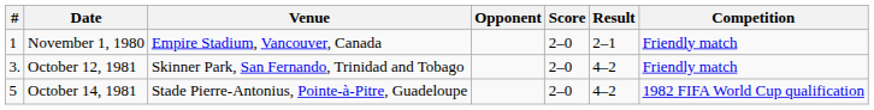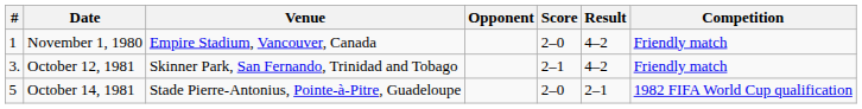 <table class="wikitable">
 <tr>
 <th>#</th>
 <th>Date</th>
 <th>Venue</th>
 <th>Opponent</th>
 <th>Score</th>
 <th>Result</th>
 <th>Competition</th>
 </tr>
 <tr>
 <td>1</td>
 <td>November 1, 1980</td>
 <td><a href='#'>Empire Stadium</a>, <a href='#'>Vancouver</a>, Canada</td>
 <td></td>
 <td>2–0</td>
-<td>2–1</td>
+<td>4–2</td>
 <td><a href='#'>Friendly match</a></td>
 </tr>
 <tr>
 <td>3.</td>
 <td>October 12, 1981</td>
 <td>Skinner Park, <a href='#'>San Fernando</a>, Trinidad and Tobago</td>
 <td></td>
-<td>2–0</td>
+<td>2–1</td>
 <td>4–2</td>
 <td><a href='#'>Friendly match</a></td>
 </tr>
 <tr>
 <td>5</td>
 <td>October 14, 1981</td>
 <td>Stade Pierre-Antonius, <a href='#'>Pointe-à-Pitre</a>, Guadeloupe</td>
 <td></td>
 <td>2–0</td>
-<td>4–2</td>
+<td>2–1</td>
 <td><a href='#'>1982 FIFA World Cup qualification</a></td>
 </tr>
 </table>
